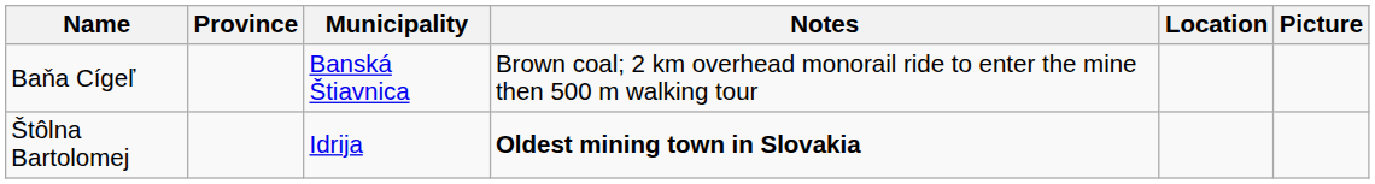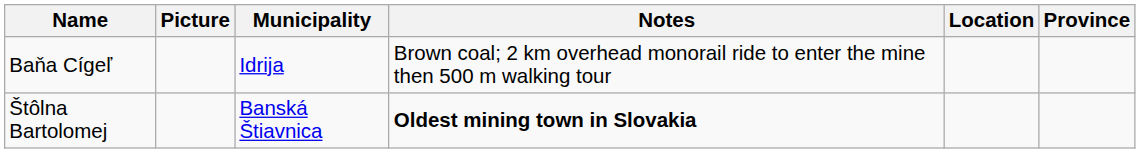 <table class="wikitable sortable" style="width:100%">
 <tr>
 <th>Name</th>
-<th>Province</th>
+<th class="unsortable">Picture</th>
 <th>Municipality</th>
 <th class="unsortable">Notes</th>
 <th class="unsortable">Location</th>
-<th class="unsortable">Picture</th>
+<th>Province</th>
 </tr>
 <tr>
 <td>Baňa Cígeľ</td>
 <td></td>
-<td><a href='#'>Banská Štiavnica</a></td>
+<td><a href='#'>Idrija</a></td>
 <td>Brown coal; 2 km overhead monorail ride to enter the mine then 500 m walking tour</td>
 <td></td>
 <td></td>
 </tr>
 <tr>
 <td>Štôlna Bartolomej</td>
 <td></td>
-<td><a href='#'>Idrija</a></td>
+<td><a href='#'>Banská Štiavnica</a></td>
 <td><strong>Oldest mining town in Slovakia</strong></td>
 <td></td>
 <td></td>
 </tr>
 </table>
